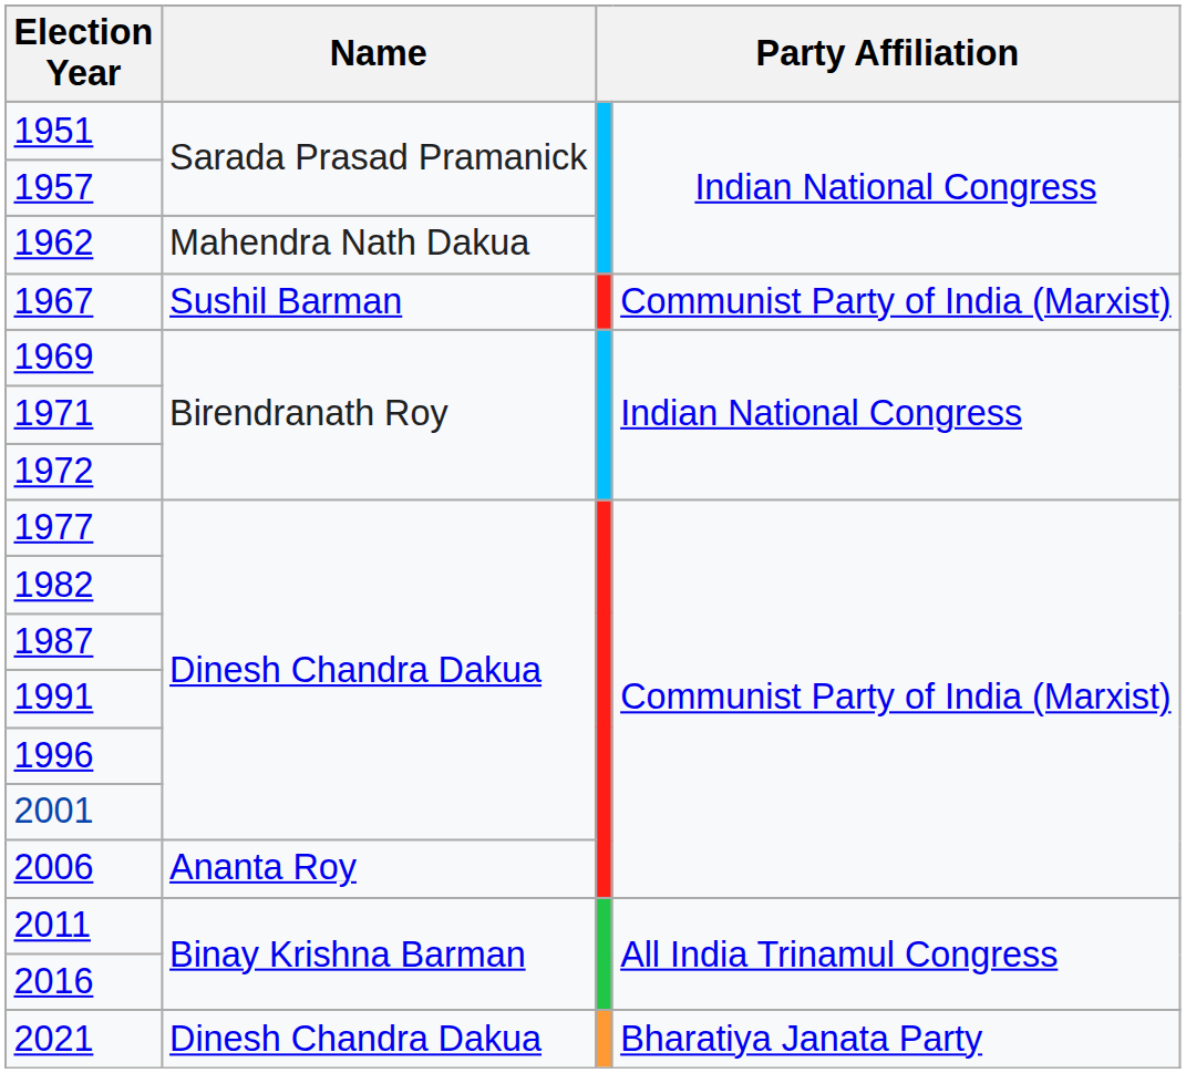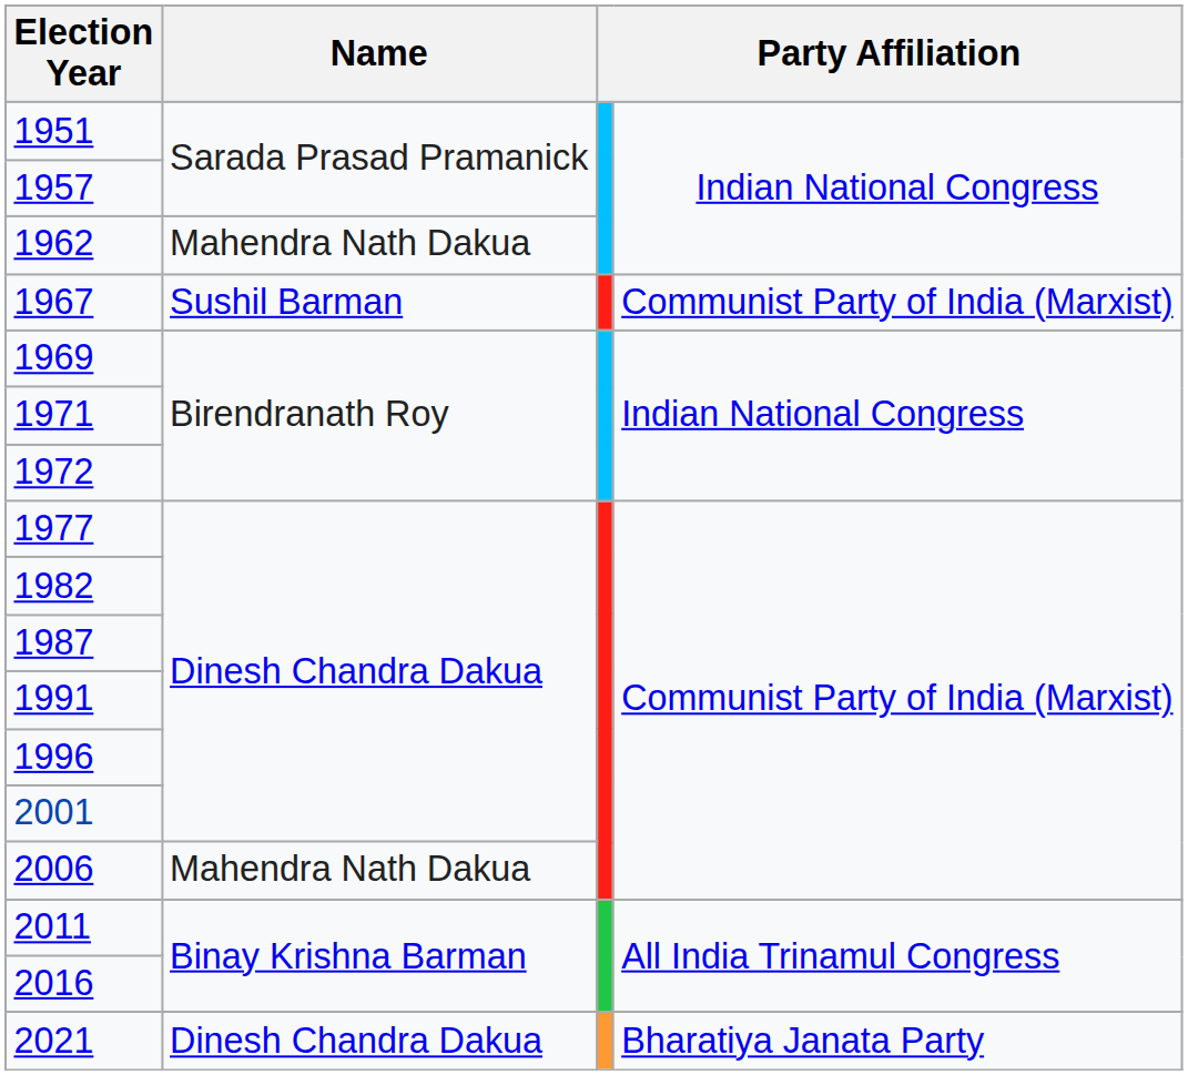 <table class="wikitable sortable">
 <tr>
 <th>Election<br>Year</th>
 <th>Name</th>
 <th colspan=2>Party Affiliation</th>
 </tr>
 <tr style="background-color:#F8F9FA;">
 <td style="color:#0645AD;"><a href='#'>1951</a></td>
 <td rowspan="2" style="vertical-align:middle; color:#202122;">Sarada Prasad Pramanick</td>
 <td rowspan="3" style="background-color:#00bfff;"></td>
 <td rowspan="3" style="text-align:center; color:#0645AD;"><a href='#'>Indian National Congress</a></td>
 </tr>
 <tr>
 <td style="background-color:#F8F9FA; color:#0645AD;"><a href='#'>1957</a></td>
 </tr>
 <tr>
 <td style="background-color:#F8F9FA; color:#0645AD;"><a href='#'>1962</a></td>
 <td style="vertical-align:middle; background-color:#F8F9FA; color:#202122;">Mahendra Nath Dakua</td>
 </tr>
 <tr style="background-color:#F8F9FA;">
 <td style="color:#0645AD;"><a href='#'>1967</a></td>
 <td style="vertical-align:middle; color:#202122;"><a href='#'>Sushil Barman</a></td>
 <td style="background-color:#ff1d15;"></td>
 <td style="color:#0645AD;"><a href='#'>Communist Party of India (Marxist)</a></td>
 </tr>
 <tr style="background-color:#F8F9FA;">
 <td style="vertical-align:middle; color:#202122;"><a href='#'>1969</a></td>
 <td rowspan="3" style="vertical-align:middle; color:#202122;">Birendranath Roy</td>
 <td rowspan="3" style="background-color:#00bfff;"></td>
 <td rowspan="3" style="vertical-align:middle; color:#202122;"><a href='#'>Indian National Congress</a></td>
 </tr>
 <tr>
 <td style="vertical-align:middle; background-color:#F8F9FA; color:#202122;"><a href='#'>1971</a></td>
 </tr>
 <tr>
 <td style="vertical-align:middle; background-color:#F8F9FA; color:#202122;"><a href='#'>1972</a></td>
 </tr>
 <tr style="background-color:#F8F9FA;">
 <td style="vertical-align:middle; color:#202122;"><a href='#'>1977</a></td>
 <td rowspan="6" style="vertical-align:middle; color:#202122;"><a href='#'>Dinesh Chandra Dakua</a></td>
 <td rowspan="7" style="background-color:#ff1d15;"></td>
 <td rowspan="7" style="vertical-align:middle; color:#202122;"><a href='#'>Communist Party of India (Marxist)</a></td>
 </tr>
 <tr>
 <td style="vertical-align:middle; background-color:#F8F9FA; color:#202122;"><a href='#'>1982</a></td>
 </tr>
 <tr>
 <td style="vertical-align:middle; background-color:#F8F9FA; color:#202122;"><a href='#'>1987</a></td>
 </tr>
 <tr>
 <td style="vertical-align:middle; background-color:#F8F9FA; color:#202122;"><a href='#'>1991</a></td>
 </tr>
 <tr>
 <td style="vertical-align:middle; background-color:#F8F9FA; color:#202122;"><a href='#'>1996</a></td>
 </tr>
 <tr>
 <td style="background-color:#F8F9FA; color:#0645AD;">2001</td>
 </tr>
 <tr>
 <td style="background-color:#F8F9FA; color:#0645AD;"><a href='#'>2006</a></td>
-<td style="vertical-align:middle; background-color:#F8F9FA; color:#202122;"><a href='#'>Ananta Roy</a></td>
+<td style="vertical-align:middle; background-color:#F8F9FA; color:#202122;">Mahendra Nath Dakua</td>
 </tr>
 <tr style="background-color:#F8F9FA;">
 <td style="color:#0645AD;"><a href='#'>2011</a></td>
 <td rowspan="2" style="vertical-align:middle; color:#202122;"><a href='#'>Binay Krishna Barman</a></td>
 <td rowspan="2" style="background-color:#20c646;"></td>
 <td rowspan="2" style="color:#0645AD;"><a href='#'>All India Trinamul Congress</a></td>
 </tr>
 <tr>
 <td style="background-color:#F8F9FA; color:#0645AD;"><a href='#'>2016</a></td>
 </tr>
 <tr style="background-color:#F8F9FA;">
 <td style="color:#0645AD;"><a href='#'>2021</a></td>
 <td style="vertical-align:middle; color:#202122;"><a href='#'>Dinesh Chandra Dakua</a></td>
 <td style="background-color:#ff9933;"></td>
 <td style="color:#0645AD;"><a href='#'>Bharatiya Janata Party</a></td>
 </tr>
 </table>
